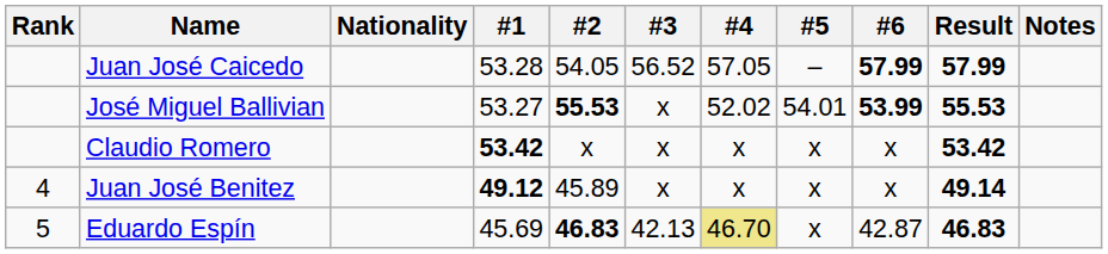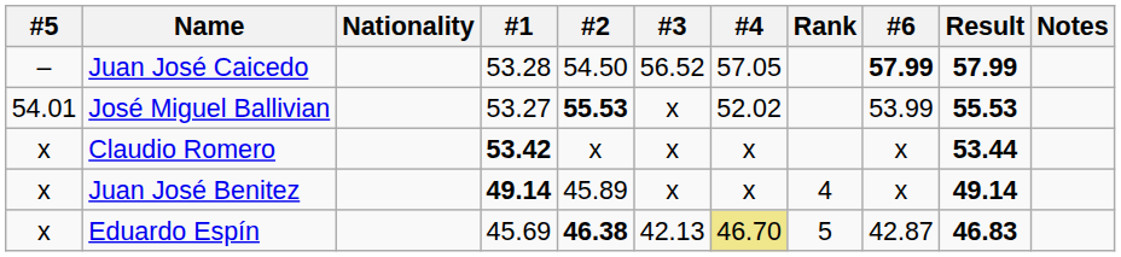 <table class="wikitable sortable" style="text-align:center;font-size:95%">
 <tr>
-<th>Rank</th>
+<th>#5</th>
 <th>Name</th>
 <th>Nationality</th>
 <th>#1</th>
 <th>#2</th>
 <th>#3</th>
 <th>#4</th>
-<th>#5</th>
+<th>Rank</th>
 <th>#6</th>
 <th>Result</th>
 <th>Notes</th>
 </tr>
 <tr>
-<td></td>
+<td>–</td>
 <td align=left><a href='#'>Juan José Caicedo</a></td>
 <td align=left></td>
 <td>53.28</td>
-<td>54.05</td>
+<td>54.50</td>
 <td>56.52</td>
 <td>57.05</td>
-<td>–</td>
+<td></td>
 <td><strong>57.99</strong></td>
 <td><strong>57.99</strong></td>
 <td></td>
 </tr>
 <tr>
-<td></td>
+<td>54.01</td>
 <td align=left><a href='#'>José Miguel Ballivian</a></td>
 <td align=left></td>
 <td>53.27</td>
 <td><strong>55.53</strong></td>
 <td>x</td>
 <td>52.02</td>
-<td>54.01</td>
-<td><strong>53.99</strong></td>
+<td></td>
+<td>53.99</td>
 <td><strong>55.53</strong></td>
 <td></td>
 </tr>
 <tr>
-<td></td>
+<td>x</td>
 <td align=left><a href='#'>Claudio Romero</a></td>
 <td align=left></td>
 <td><strong>53.42</strong></td>
 <td>x</td>
 <td>x</td>
 <td>x</td>
+<td></td>
 <td>x</td>
-<td>x</td>
-<td><strong>53.42</strong></td>
+<td><strong>53.44</strong></td>
 <td></td>
 </tr>
 <tr>
-<td>4</td>
+<td>x</td>
 <td align=left><a href='#'>Juan José Benitez</a></td>
 <td align=left></td>
-<td><strong>49.12</strong></td>
+<td><strong>49.14</strong></td>
 <td>45.89</td>
 <td>x</td>
 <td>x</td>
-<td>x</td>
+<td>4</td>
 <td>x</td>
 <td><strong>49.14</strong></td>
 <td></td>
 </tr>
 <tr>
-<td>5</td>
+<td>x</td>
 <td align=left><a href='#'>Eduardo Espín</a></td>
 <td align=left></td>
 <td>45.69</td>
-<td><strong>46.83</strong></td>
+<td><strong>46.38</strong></td>
 <td>42.13</td>
 <td style="background: khaki;">46.70</td>
-<td>x</td>
+<td>5</td>
 <td>42.87</td>
 <td><strong>46.83</strong></td>
 <td></td>
 </tr>
 </table>
